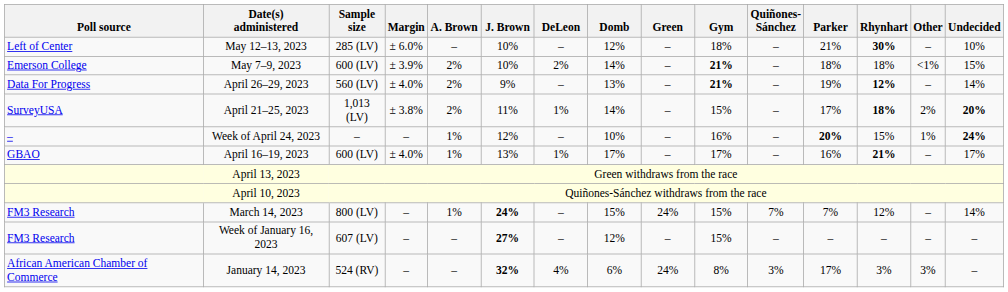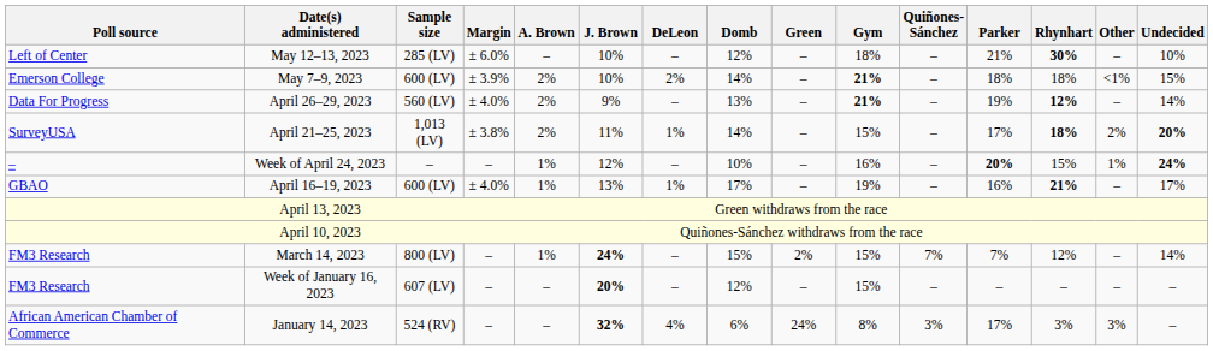 <table class="wikitable" style="font-size:90%;text-align:center;">
 <tr valign=bottom>
 <th>Poll source</th>
 <th>Date(s)<br>administered</th>
 <th>Sample<br>size</th>
 <th>Margin<br></th>
 <th style="width:60px;">A. Brown</th>
 <th style="width:60px;">J. Brown</th>
 <th style="width:60px;">DeLeon</th>
 <th style="width:60px;">Domb</th>
 <th style="width:60px;">Green</th>
 <th style="width:60px;">Gym</th>
 <th style="width:60px;">Quiñones-Sánchez</th>
 <th style="width:60px;">Parker</th>
 <th style="width:60px;">Rhynhart</th>
 <th>Other</th>
 <th>Undecided</th>
 </tr>
 <tr>
 <td style="text-align:left;"><a href='#'>Left of Center</a></td>
 <td>May 12–13, 2023</td>
 <td>285 (LV)</td>
 <td>± 6.0%</td>
 <td>–</td>
 <td>10%</td>
 <td>–</td>
 <td>12%</td>
 <td>–</td>
 <td>18%</td>
 <td>–</td>
 <td>21%</td>
 <td><strong>30%</strong></td>
 <td>–</td>
 <td>10%</td>
 </tr>
 <tr>
 <td style="text-align:left;"><a href='#'>Emerson College</a></td>
 <td>May 7–9, 2023</td>
 <td>600 (LV)</td>
 <td>± 3.9%</td>
 <td>2%</td>
 <td>10%</td>
 <td>2%</td>
 <td>14%</td>
 <td>–</td>
 <td><strong>21%</strong></td>
 <td>–</td>
 <td>18%</td>
 <td>18%</td>
 <td><1%</td>
 <td>15%</td>
 </tr>
 <tr>
 <td style="text-align:left;"><a href='#'>Data For Progress</a></td>
 <td>April 26–29, 2023</td>
 <td>560 (LV)</td>
 <td>± 4.0%</td>
 <td>2%</td>
 <td>9%</td>
 <td>–</td>
 <td>13%</td>
 <td>–</td>
 <td><strong>21%</strong></td>
 <td>–</td>
 <td>19%</td>
 <td><strong>12%</strong></td>
 <td>–</td>
 <td>14%</td>
 </tr>
 <tr>
 <td style="text-align:left;"><a href='#'>SurveyUSA</a></td>
 <td>April 21–25, 2023</td>
 <td>1,013 (LV)</td>
 <td>± 3.8%</td>
 <td>2%</td>
 <td>11%</td>
 <td>1%</td>
 <td>14%</td>
 <td>–</td>
 <td>15%</td>
 <td>–</td>
 <td>17%</td>
 <td><strong>18%</strong></td>
 <td>2%</td>
 <td><strong>20%</strong></td>
 </tr>
 <tr>
 <td style="text-align:left;"><a href='#'>–</a></td>
 <td>Week of April 24, 2023</td>
 <td>–</td>
 <td>–</td>
 <td>1%</td>
 <td>12%</td>
 <td>–</td>
 <td>10%</td>
 <td>–</td>
 <td>16%</td>
 <td>–</td>
 <td><strong>20%</strong></td>
 <td>15%</td>
 <td>1%</td>
 <td><strong>24%</strong></td>
 </tr>
 <tr>
 <td style="text-align:left;"><a href='#'>GBAO</a></td>
 <td>April 16–19, 2023</td>
 <td>600 (LV)</td>
 <td>± 4.0%</td>
 <td>1%</td>
 <td>13%</td>
 <td>1%</td>
 <td>17%</td>
 <td>–</td>
-<td>17%</td>
+<td>19%</td>
 <td>–</td>
 <td>16%</td>
 <td><strong>21%</strong></td>
 <td>–</td>
 <td>17%</td>
 </tr>
 <tr style="background:lightyellow;">
 <td style="border-right-style:hidden; background:lightyellow;"></td>
 <td style="border-right-style:hidden; ">April 13, 2023</td>
 <td colspan="15">Green withdraws from the race</td>
 </tr>
 <tr style="background:lightyellow;">
 <td style="border-right-style:hidden; background:lightyellow;"></td>
 <td style="border-right-style:hidden; ">April 10, 2023</td>
 <td colspan="15">Quiñones-Sánchez withdraws from the race</td>
 </tr>
 <tr>
 <td style="text-align:left;"><a href='#'>FM3 Research</a></td>
 <td>March 14, 2023</td>
 <td>800 (LV)</td>
 <td>–</td>
 <td>1%</td>
 <td><strong>24%</strong></td>
 <td>–</td>
 <td>15%</td>
-<td>24%</td>
+<td>2%</td>
 <td>15%</td>
 <td>7%</td>
 <td>7%</td>
 <td>12%</td>
 <td>–</td>
 <td>14%</td>
 </tr>
 <tr>
 <td style="text-align:left;"><a href='#'>FM3 Research</a></td>
 <td>Week of January 16, 2023</td>
 <td>607 (LV)</td>
 <td>–</td>
 <td>–</td>
-<td><strong>27%</strong></td>
+<td><strong>20%</strong></td>
 <td>–</td>
 <td>12%</td>
 <td>–</td>
 <td>15%</td>
 <td>–</td>
 <td>–</td>
 <td>–</td>
 <td>–</td>
 <td>–</td>
 </tr>
 <tr>
 <td style="text-align:left;"><a href='#'>African American Chamber of Commerce</a></td>
 <td>January 14, 2023</td>
 <td>524 (RV)</td>
 <td>–</td>
 <td>–</td>
 <td><strong>32%</strong></td>
 <td>4%</td>
 <td>6%</td>
 <td>24%</td>
 <td>8%</td>
 <td>3%</td>
 <td>17%</td>
 <td>3%</td>
 <td>3%</td>
 <td>–</td>
 </tr>
 </table>
